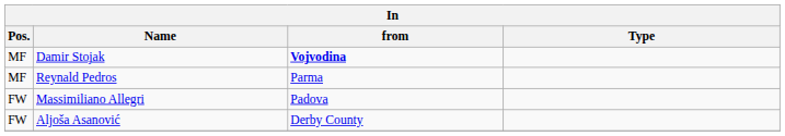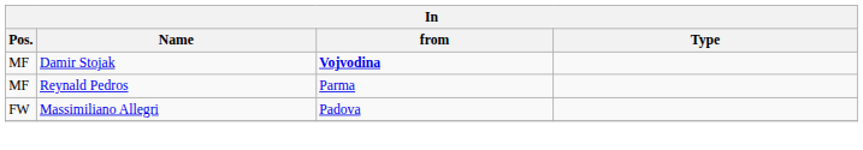 <table class="wikitable" style="font-size:90%;width:99%;">
 <tr>
 <th colspan="4">In</th>
 </tr>
 <tr>
 <th width=3%>Pos.</th>
 <th width=33%>Name</th>
 <th width=28%>from</th>
 <th width=36%>Type</th>
 </tr>
 <tr>
 <td>MF</td>
 <td><a href='#'>Damir Stojak</a></td>
 <td><strong><a href='#'>Vojvodina</a></strong></td>
 <td></td>
 </tr>
 <tr>
 <td>MF</td>
 <td><a href='#'>Reynald Pedros</a></td>
 <td><a href='#'>Parma</a></td>
 <td></td>
 </tr>
 <tr>
 <td>FW</td>
 <td><a href='#'>Massimiliano Allegri</a></td>
 <td><a href='#'>Padova</a></td>
 <td></td>
 </tr>
 <tr>
-<td>FW</td>
-<td><a href='#'>Aljoša Asanović</a></td>
-<td><a href='#'>Derby County</a></td>
-<td></td>
-</tr>
-<tr>
 </tr>
 </table>
